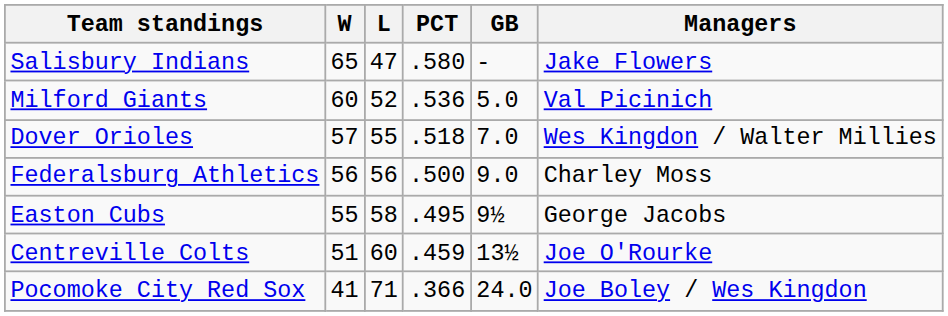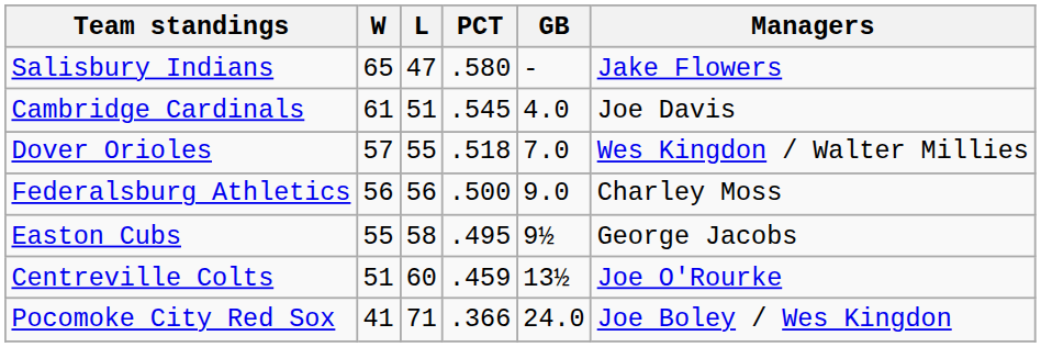 <table class="wikitable">
 <tr>
 <th>Team standings</th>
 <th>W</th>
 <th>L</th>
 <th>PCT</th>
 <th>GB</th>
 <th>Managers</th>
 </tr>
 <tr>
 <td><a href='#'>Salisbury Indians</a></td>
 <td>65</td>
 <td>47</td>
 <td>.580</td>
 <td>-</td>
 <td><a href='#'>Jake Flowers</a></td>
 </tr>
 <tr>
-<td><a href='#'>Milford Giants</a></td>
-<td>60</td>
-<td>52</td>
-<td>.536</td>
-<td>5.0</td>
-<td><a href='#'>Val Picinich</a></td>
+<td><a href='#'>Cambridge Cardinals</a></td>
+<td>61</td>
+<td>51</td>
+<td>.545</td>
+<td>4.0</td>
+<td>Joe Davis</td>
 </tr>
 <tr>
 <td><a href='#'>Dover Orioles</a></td>
 <td>57</td>
 <td>55</td>
 <td>.518</td>
 <td>7.0</td>
 <td><a href='#'>Wes Kingdon</a> / Walter Millies</td>
 </tr>
 <tr>
 <td><a href='#'>Federalsburg Athletics</a></td>
 <td>56</td>
 <td>56</td>
 <td>.500</td>
 <td>9.0</td>
 <td>Charley Moss</td>
 </tr>
 <tr>
 <td><a href='#'>Easton Cubs</a></td>
 <td>55</td>
 <td>58</td>
 <td>.495</td>
 <td>9½</td>
 <td>George Jacobs</td>
 </tr>
 <tr>
 <td><a href='#'>Centreville Colts</a></td>
 <td>51</td>
 <td>60</td>
 <td>.459</td>
 <td>13½</td>
 <td><a href='#'>Joe O'Rourke</a></td>
 </tr>
 <tr>
 <td><a href='#'>Pocomoke City Red Sox</a></td>
 <td>41</td>
 <td>71</td>
 <td>.366</td>
 <td>24.0</td>
 <td><a href='#'>Joe Boley</a> / <a href='#'>Wes Kingdon</a></td>
 </tr>
 </table>
